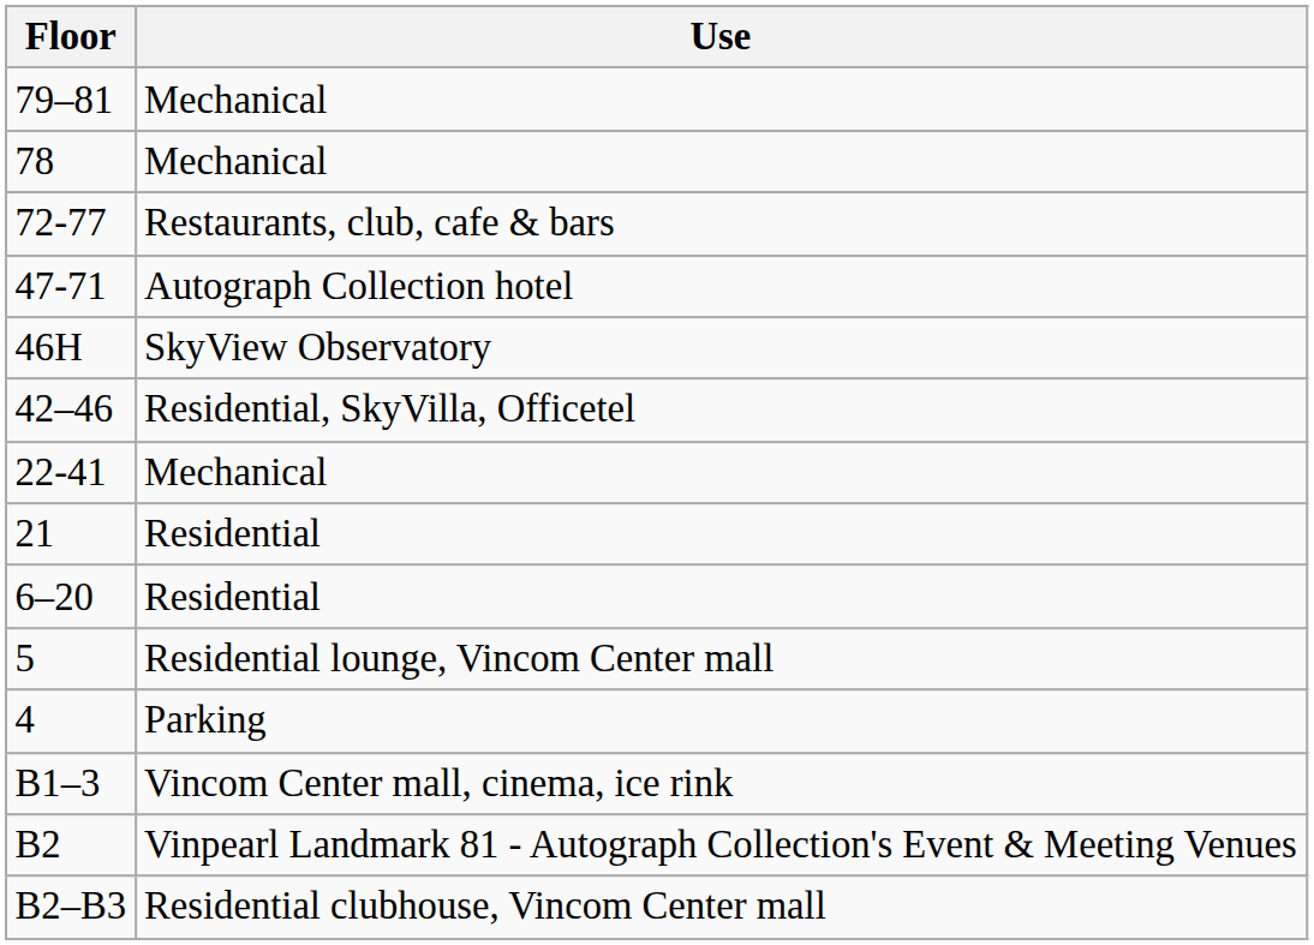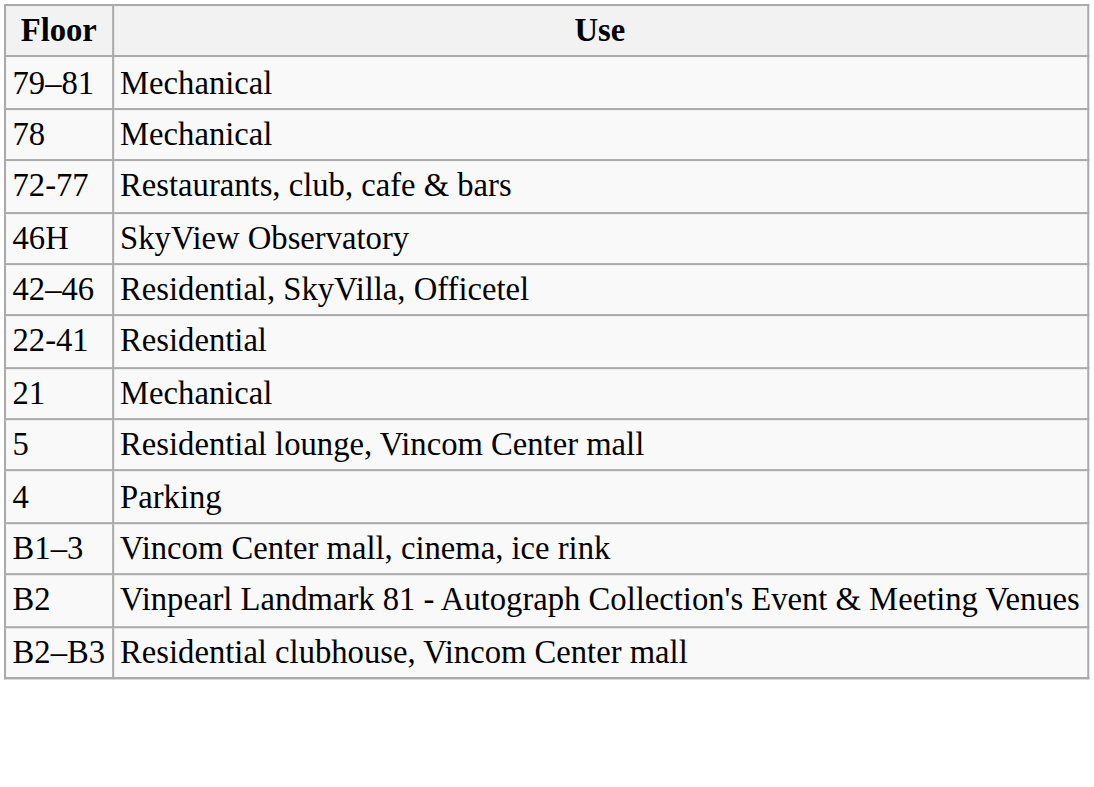 <table class="wikitable" style="text-align:left">
 <tr>
 <th>Floor</th>
 <th>Use</th>
 </tr>
 <tr>
 <td>79–81</td>
 <td>Mechanical</td>
 </tr>
 <tr>
 <td>78</td>
 <td>Mechanical</td>
 </tr>
 <tr>
 <td>72-77</td>
 <td>Restaurants, club, cafe & bars</td>
 </tr>
 <tr>
-<td>47-71</td>
-<td>Autograph Collection hotel</td>
-</tr>
-<tr>
 <td>46H</td>
 <td>SkyView Observatory</td>
 </tr>
 <tr>
 <td>42–46</td>
 <td>Residential, SkyVilla, Officetel</td>
 </tr>
 <tr>
 <td>22-41</td>
-<td>Mechanical</td>
+<td>Residential</td>
 </tr>
 <tr>
 <td>21</td>
-<td>Residential</td>
-</tr>
-<tr>
-<td>6–20</td>
-<td>Residential</td>
+<td>Mechanical</td>
 </tr>
 <tr>
 <td>5</td>
 <td>Residential lounge, Vincom Center mall</td>
 </tr>
 <tr>
 <td>4</td>
 <td>Parking</td>
 </tr>
 <tr>
 <td>B1–3</td>
 <td>Vincom Center mall, cinema, ice rink</td>
 </tr>
 <tr>
 <td>B2</td>
 <td>Vinpearl Landmark 81 - Autograph Collection's Event & Meeting Venues</td>
 </tr>
 <tr>
 <td>B2–B3</td>
 <td>Residential clubhouse, Vincom Center mall</td>
 </tr>
 <tr>
 </tr>
 </table>
